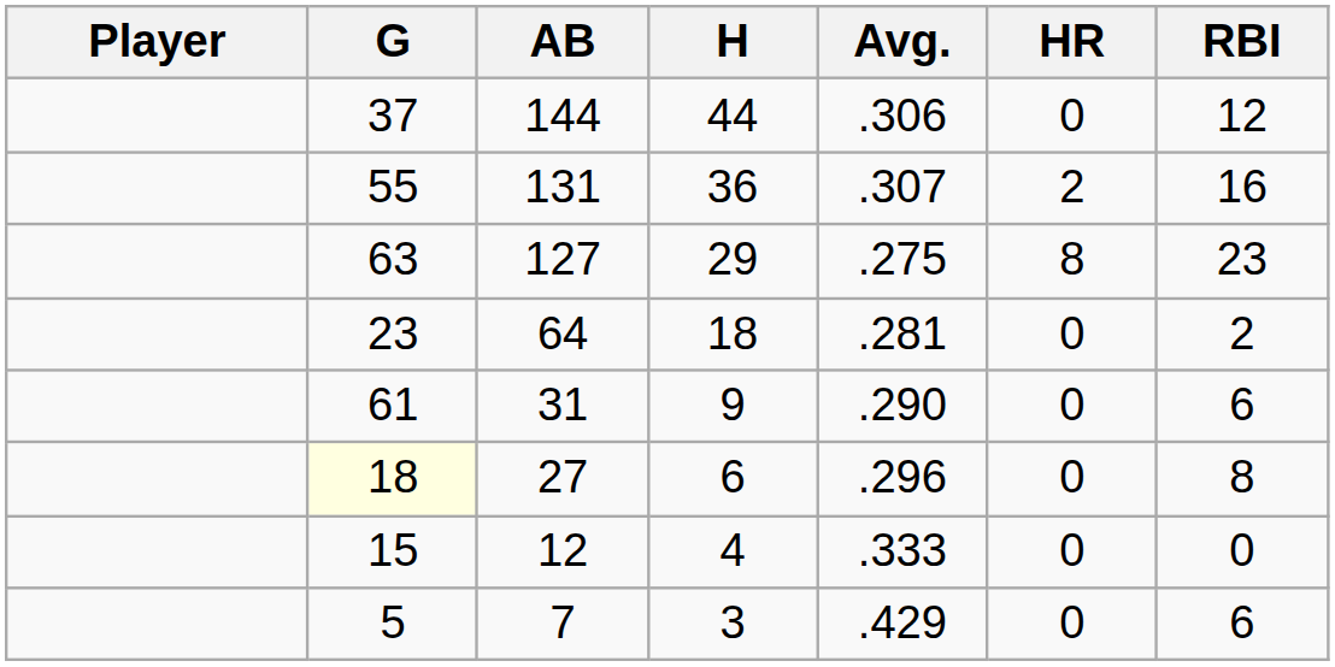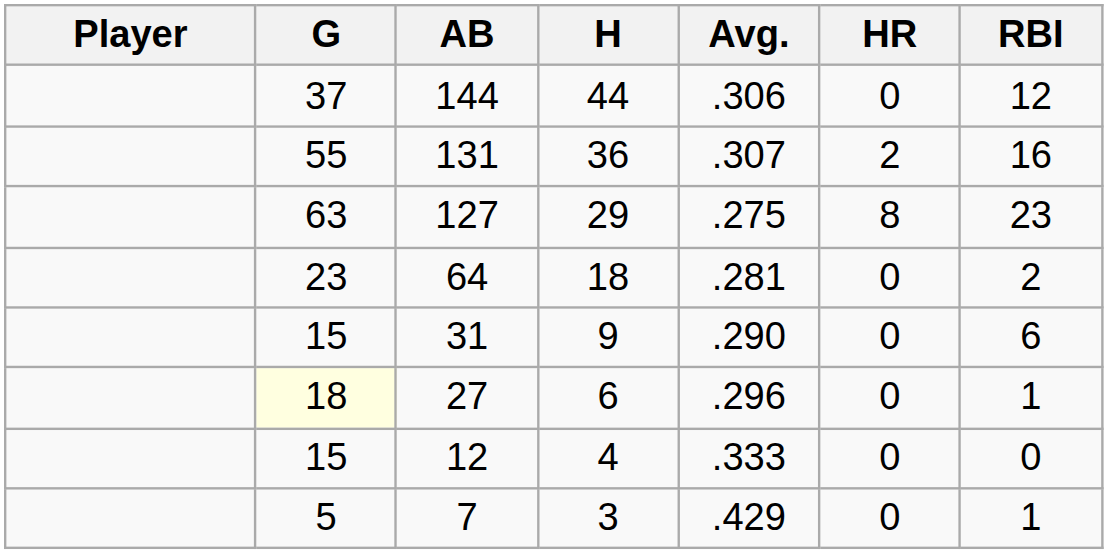 <table class="wikitable sortable">
 <tr>
 <th bgcolor="#DDDDFF" width="16%">Player</th>
 <th bgcolor="#DDDDFF" width="9%">G</th>
 <th bgcolor="#DDDDFF" width="9%">AB</th>
 <th bgcolor="#DDDDFF" width="9%">H</th>
 <th bgcolor="#DDDDFF" width="9%">Avg.</th>
 <th bgcolor="#DDDDFF" width="9%">HR</th>
 <th bgcolor="#DDDDFF" width="9%">RBI</th>
 </tr>
 <tr align="center">
 <td></td>
 <td>37</td>
 <td>144</td>
 <td>44</td>
 <td>.306</td>
 <td>0</td>
 <td>12</td>
 </tr>
 <tr align="center">
 <td></td>
 <td>55</td>
 <td>131</td>
 <td>36</td>
 <td>.307</td>
 <td>2</td>
 <td>16</td>
 </tr>
 <tr align="center">
 <td></td>
 <td>63</td>
 <td>127</td>
 <td>29</td>
 <td>.275</td>
 <td>8</td>
 <td>23</td>
 </tr>
 <tr align="center">
 <td></td>
 <td>23</td>
 <td>64</td>
 <td>18</td>
 <td>.281</td>
 <td>0</td>
 <td>2</td>
 </tr>
 <tr align="center">
 <td></td>
-<td>61</td>
+<td>15</td>
 <td>31</td>
 <td>9</td>
 <td>.290</td>
 <td>0</td>
 <td>6</td>
 </tr>
 <tr align="center">
 <td></td>
 <td style="background: lightyellow;">18</td>
 <td>27</td>
 <td>6</td>
 <td>.296</td>
 <td>0</td>
-<td>8</td>
+<td>1</td>
 </tr>
 <tr align="center">
 <td></td>
 <td>15</td>
 <td>12</td>
 <td>4</td>
 <td>.333</td>
 <td>0</td>
 <td>0</td>
 </tr>
 <tr align="center">
 <td></td>
 <td>5</td>
 <td>7</td>
 <td>3</td>
 <td>.429</td>
 <td>0</td>
-<td>6</td>
+<td>1</td>
 </tr>
 </table>
